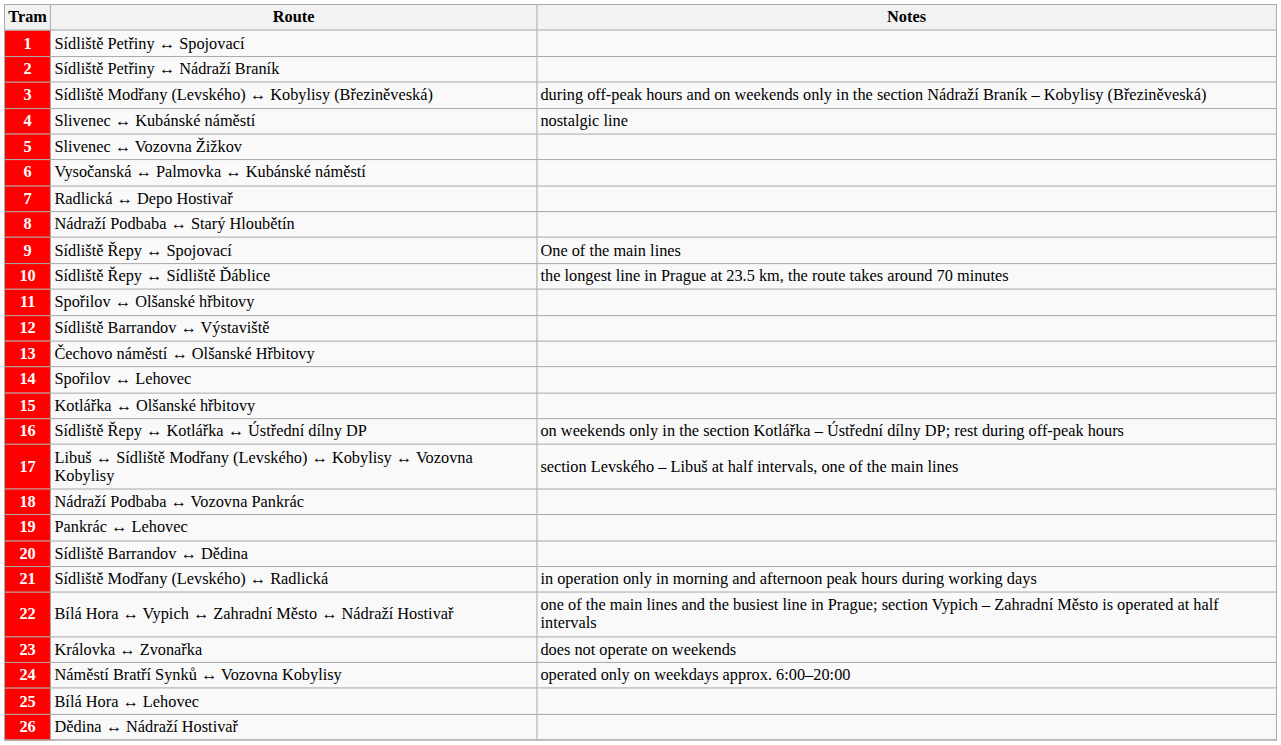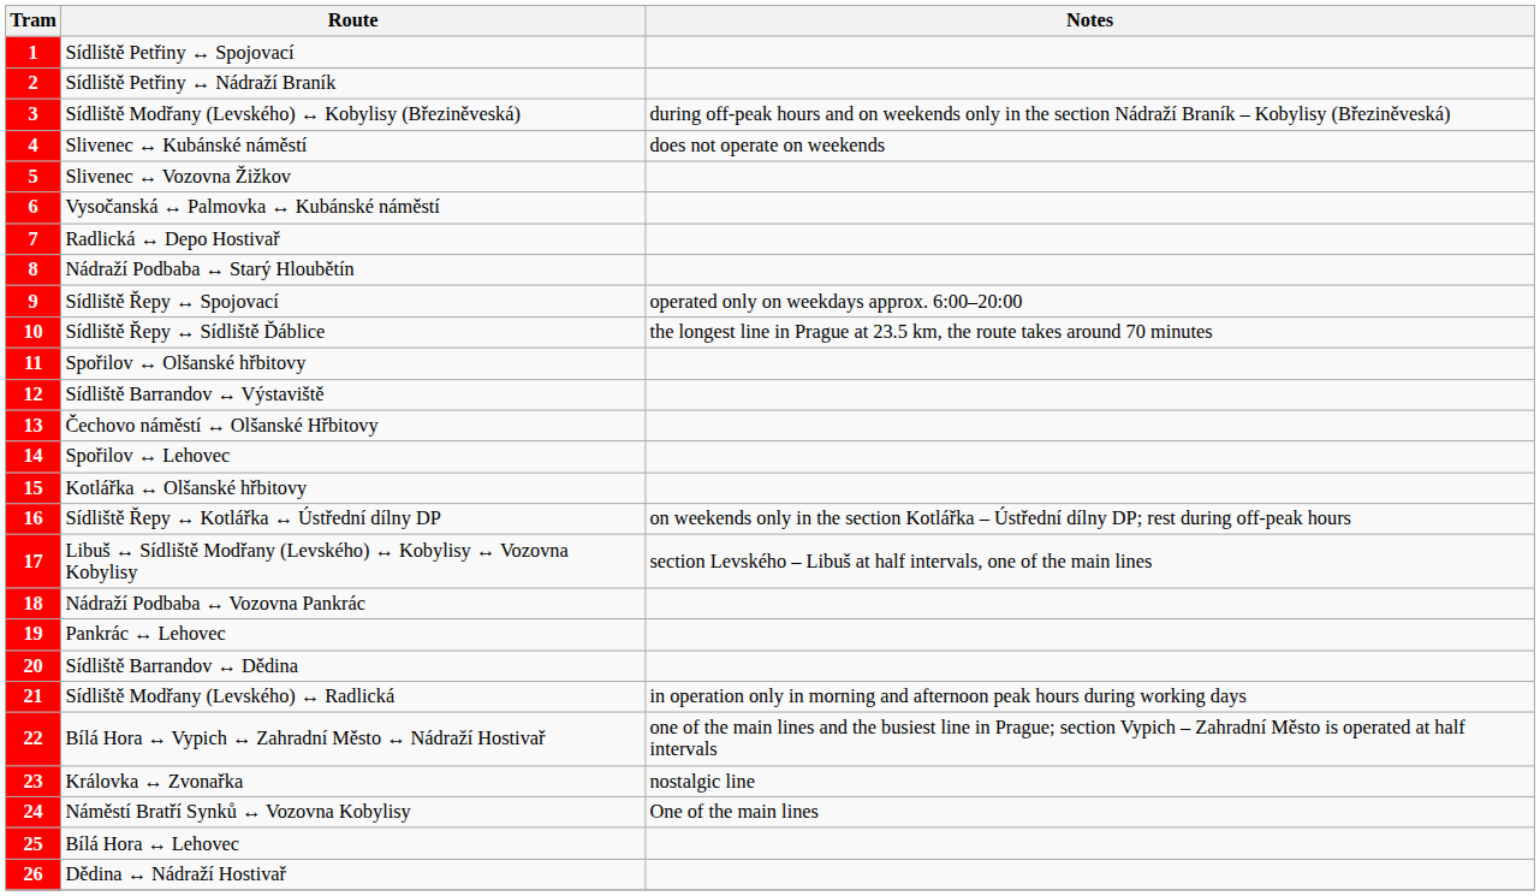 <table class="wikitable">
 <tr>
 <th>Tram</th>
 <th>Route</th>
 <th>Notes</th>
 </tr>
 <tr>
 <td align="center" style="color: white; background-color: #FF0000"><strong>1</strong></td>
 <td>Sídliště Petřiny ↔ Spojovací</td>
 <td></td>
 </tr>
 <tr>
 <td align="center" style="color: white; background-color: #FF0000"><strong>2</strong></td>
 <td>Sídliště Petřiny ↔ Nádraží Braník</td>
 <td></td>
 </tr>
 <tr>
 <td align="center" style="color: white; background-color: #FF0000"><strong>3</strong></td>
 <td>Sídliště Modřany (Levského) ↔ Kobylisy (Březiněveská)</td>
 <td>during off-peak hours and on weekends only in the section Nádraží Braník – Kobylisy (Březiněveská)</td>
 </tr>
 <tr>
 <td align="center" style="color: white; background-color: #FF0000"><strong>4</strong></td>
 <td>Slivenec ↔ Kubánské náměstí</td>
-<td>nostalgic line</td>
+<td>does not operate on weekends</td>
 </tr>
 <tr>
 <td align="center" style="color: white; background-color: #FF0000"><strong>5</strong></td>
 <td>Slivenec ↔ Vozovna Žižkov</td>
 <td></td>
 </tr>
 <tr>
 <td align="center" style="color: white; background-color: #FF0000"><strong>6</strong></td>
 <td>Vysočanská ↔ Palmovka ↔ Kubánské náměstí</td>
 <td></td>
 </tr>
 <tr>
 <td align="center" style="color: white; background-color: #FF0000"><strong>7</strong></td>
 <td>Radlická ↔ Depo Hostivař</td>
 <td></td>
 </tr>
 <tr>
 <td align="center" style="color: white; background-color: #FF0000"><strong>8</strong></td>
 <td>Nádraží Podbaba ↔ Starý Hloubětín</td>
 <td></td>
 </tr>
 <tr>
 <td align="center" style="color: white; background-color: #FF0000"><strong>9</strong></td>
 <td>Sídliště Řepy ↔ Spojovací</td>
-<td>One of the main lines</td>
+<td>operated only on weekdays approx. 6:00–20:00</td>
 </tr>
 <tr>
 <td align="center" style="color: white; background-color: #FF0000"><strong>10</strong></td>
 <td>Sídliště Řepy ↔ Sídliště Ďáblice</td>
 <td>the longest line in Prague at 23.5 km, the route takes around 70 minutes</td>
 </tr>
 <tr>
 <td align="center" style="color: white; background-color: #FF0000"><strong>11</strong></td>
 <td>Spořilov ↔ Olšanské hřbitovy</td>
 <td></td>
 </tr>
 <tr>
 <td align="center" style="color: white; background-color: #FF0000"><strong>12</strong></td>
 <td>Sídliště Barrandov ↔ Výstaviště</td>
 <td></td>
 </tr>
 <tr>
 <td align="center" style="color: white; background-color: #FF0000"><strong>13</strong></td>
 <td>Čechovo náměstí ↔ Olšanské Hřbitovy</td>
 <td></td>
 </tr>
 <tr>
 <td align="center" style="color: white; background-color: #FF0000"><strong>14</strong></td>
 <td>Spořilov ↔ Lehovec</td>
 <td></td>
 </tr>
 <tr>
 <td align="center" style="color: white; background-color: #FF0000"><strong>15</strong></td>
 <td>Kotlářka ↔ Olšanské hřbitovy</td>
 <td></td>
 </tr>
 <tr>
 <td align="center" style="color: white; background-color: #FF0000"><strong>16</strong></td>
 <td>Sídliště Řepy ↔ Kotlářka ↔ Ústřední dílny DP</td>
 <td>on weekends only in the section Kotlářka – Ústřední dílny DP; rest during off-peak hours</td>
 </tr>
 <tr>
 <td align="center" style="color: white; background-color: #FF0000"><strong>17</strong></td>
 <td>Libuš ↔ Sídliště Modřany (Levského) ↔ Kobylisy ↔ Vozovna Kobylisy</td>
 <td>section Levského – Libuš at half intervals, one of the main lines</td>
 </tr>
 <tr>
 <td align="center" style="color: white; background-color: #FF0000"><strong>18</strong></td>
 <td>Nádraží Podbaba ↔ Vozovna Pankrác</td>
 <td></td>
 </tr>
 <tr>
 <td align="center" style="color: white; background-color: #FF0000"><strong>19</strong></td>
 <td>Pankrác ↔ Lehovec</td>
 <td></td>
 </tr>
 <tr>
 <td align="center" style="color: white; background-color: #FF0000"><strong>20</strong></td>
 <td>Sídliště Barrandov ↔ Dědina</td>
 <td></td>
 </tr>
 <tr>
 <td align="center" style="color: white; background-color: #FF0000"><strong>21</strong></td>
 <td>Sídliště Modřany (Levského) ↔ Radlická</td>
 <td>in operation only in morning and afternoon peak hours during working days</td>
 </tr>
 <tr>
 <td align="center" style="color: white; background-color: #FF0000"><strong>22</strong></td>
 <td>Bílá Hora ↔ Vypich ↔ Zahradní Město ↔ Nádraží Hostivař</td>
 <td>one of the main lines and the busiest line in Prague; section Vypich – Zahradní Město is operated at half intervals</td>
 </tr>
 <tr>
 <td align="center" style="color: white; background-color: #FF0000"><strong>23</strong></td>
 <td>Královka ↔ Zvonařka</td>
-<td>does not operate on weekends</td>
+<td>nostalgic line</td>
 </tr>
 <tr>
 <td align="center" style="color: white; background-color: #FF0000"><strong>24</strong></td>
 <td>Náměstí Bratří Synků ↔ Vozovna Kobylisy</td>
-<td>operated only on weekdays approx. 6:00–20:00</td>
+<td>One of the main lines</td>
 </tr>
 <tr>
 <td align="center" style="color: white; background-color: #FF0000"><strong>25</strong></td>
 <td>Bílá Hora ↔ Lehovec</td>
 <td></td>
 </tr>
 <tr>
 <td align="center" style="color: white; background-color: #FF0000"><strong>26</strong></td>
 <td>Dědina ↔ Nádraží Hostivař</td>
 <td></td>
 </tr>
 <tr>
 </tr>
 </table>
